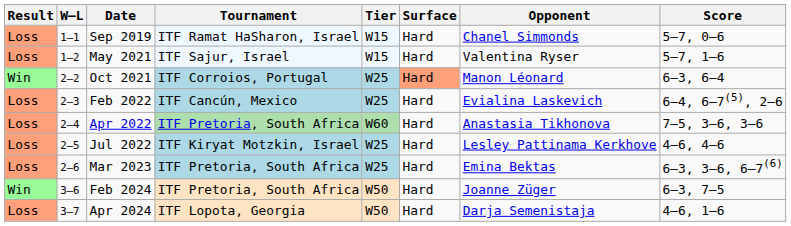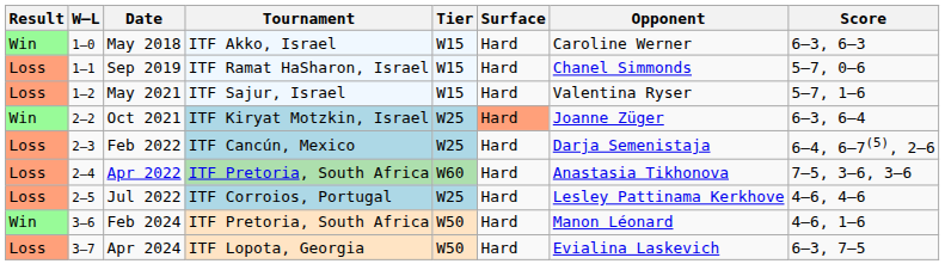 <table class="sortable wikitable">
 <tr>
 <th>Result</th>
 <th class="unsortable">W–L</th>
 <th>Date</th>
 <th>Tournament</th>
 <th>Tier</th>
 <th>Surface</th>
 <th>Opponent</th>
 <th class="unsortable">Score</th>
+</tr>
+<tr>
+<td style="background:#98fb98;">Win</td>
+<td><small>1–0</small></td>
+<td>May 2018</td>
+<td style="background:#f0f8ff;">ITF Akko, Israel</td>
+<td style="background:#f0f8ff;">W15</td>
+<td>Hard</td>
+<td> Caroline Werner</td>
+<td>6–3, 6–3</td>
 </tr>
 <tr>
 <td style="background:#ffa07a;">Loss</td>
 <td><small>1–1</small></td>
 <td>Sep 2019</td>
 <td style="background:#f0f8ff;">ITF Ramat HaSharon, Israel</td>
 <td style="background:#f0f8ff;">W15</td>
 <td>Hard</td>
 <td> <a href='#'>Chanel Simmonds</a></td>
 <td>5–7, 0–6</td>
 </tr>
 <tr>
 <td style="background:#ffa07a;">Loss</td>
 <td><small>1–2</small></td>
 <td>May 2021</td>
 <td style="background:#f0f8ff;">ITF Sajur, Israel</td>
 <td style="background:#f0f8ff;">W15</td>
 <td>Hard</td>
 <td> Valentina Ryser</td>
 <td>5–7, 1–6</td>
 </tr>
 <tr>
 <td style="background:#98fb98;">Win</td>
 <td><small>2–2</small></td>
 <td>Oct 2021</td>
-<td style="background:lightblue;">ITF Corroios, Portugal</td>
+<td style="background:lightblue;">ITF Kiryat Motzkin, Israel</td>
 <td style="background:lightblue;">W25</td>
 <td style="background: lightsalmon;">Hard</td>
-<td> <a href='#'>Manon Léonard</a></td>
+<td> <a href='#'>Joanne Züger</a></td>
 <td>6–3, 6–4</td>
 </tr>
 <tr>
 <td style="background:#ffa07a;">Loss</td>
 <td><small>2–3</small></td>
 <td>Feb 2022</td>
 <td style="background:lightblue;">ITF Cancún, Mexico</td>
 <td style="background:lightblue;">W25</td>
 <td>Hard</td>
-<td> <a href='#'>Evialina Laskevich</a></td>
+<td> <a href='#'>Darja Semenistaja</a></td>
 <td>6–4, 6–7<sup>(5)</sup>, 2–6</td>
 </tr>
 <tr>
 <td style="background:#ffa07a;">Loss</td>
 <td><small>2–4</small></td>
 <td><a href='#'>Apr 2022</a></td>
 <td style="background:#addfad;"><a href='#'>ITF Pretoria</a>, South Africa</td>
 <td style="background:#addfad;">W60</td>
 <td>Hard</td>
 <td> <a href='#'>Anastasia Tikhonova</a></td>
 <td>7–5, 3–6, 3–6</td>
 </tr>
 <tr>
 <td style="background:#ffa07a;">Loss</td>
 <td><small>2–5</small></td>
 <td>Jul 2022</td>
-<td style="background:lightblue;">ITF Kiryat Motzkin, Israel</td>
+<td style="background:lightblue;">ITF Corroios, Portugal</td>
 <td style="background:lightblue;">W25</td>
 <td>Hard</td>
 <td> <a href='#'>Lesley Pattinama Kerkhove</a></td>
 <td>4–6, 4–6</td>
-</tr>
-<tr>
-<td style="background:#ffa07a;">Loss</td>
-<td><small>2–6</small></td>
-<td>Mar 2023</td>
-<td style="background:lightblue;">ITF Pretoria, South Africa</td>
-<td style="background:lightblue;">W25</td>
-<td>Hard</td>
-<td> <a href='#'>Emina Bektas</a></td>
-<td>6–3, 3–6, 6–7<sup>(6)</sup></td>
 </tr>
 <tr>
 <td style="background:#98fb98;">Win</td>
 <td><small>3–6</small></td>
 <td>Feb 2024</td>
 <td style="background:#ffe4c4;">ITF Pretoria, South Africa</td>
 <td style="background:#ffe4c4;">W50</td>
 <td>Hard</td>
-<td> <a href='#'>Joanne Züger</a></td>
-<td>6–3, 7–5</td>
+<td> <a href='#'>Manon Léonard</a></td>
+<td>4–6, 1–6</td>
 </tr>
 <tr>
 <td style="background:#ffa07a;">Loss</td>
 <td><small>3–7</small></td>
 <td>Apr 2024</td>
 <td style="background:#ffe4c4;">ITF Lopota, Georgia</td>
 <td style="background:#ffe4c4;">W50</td>
 <td>Hard</td>
-<td> <a href='#'>Darja Semenistaja</a></td>
-<td>4–6, 1–6</td>
+<td> <a href='#'>Evialina Laskevich</a></td>
+<td>6–3, 7–5</td>
 </tr>
 </table>
